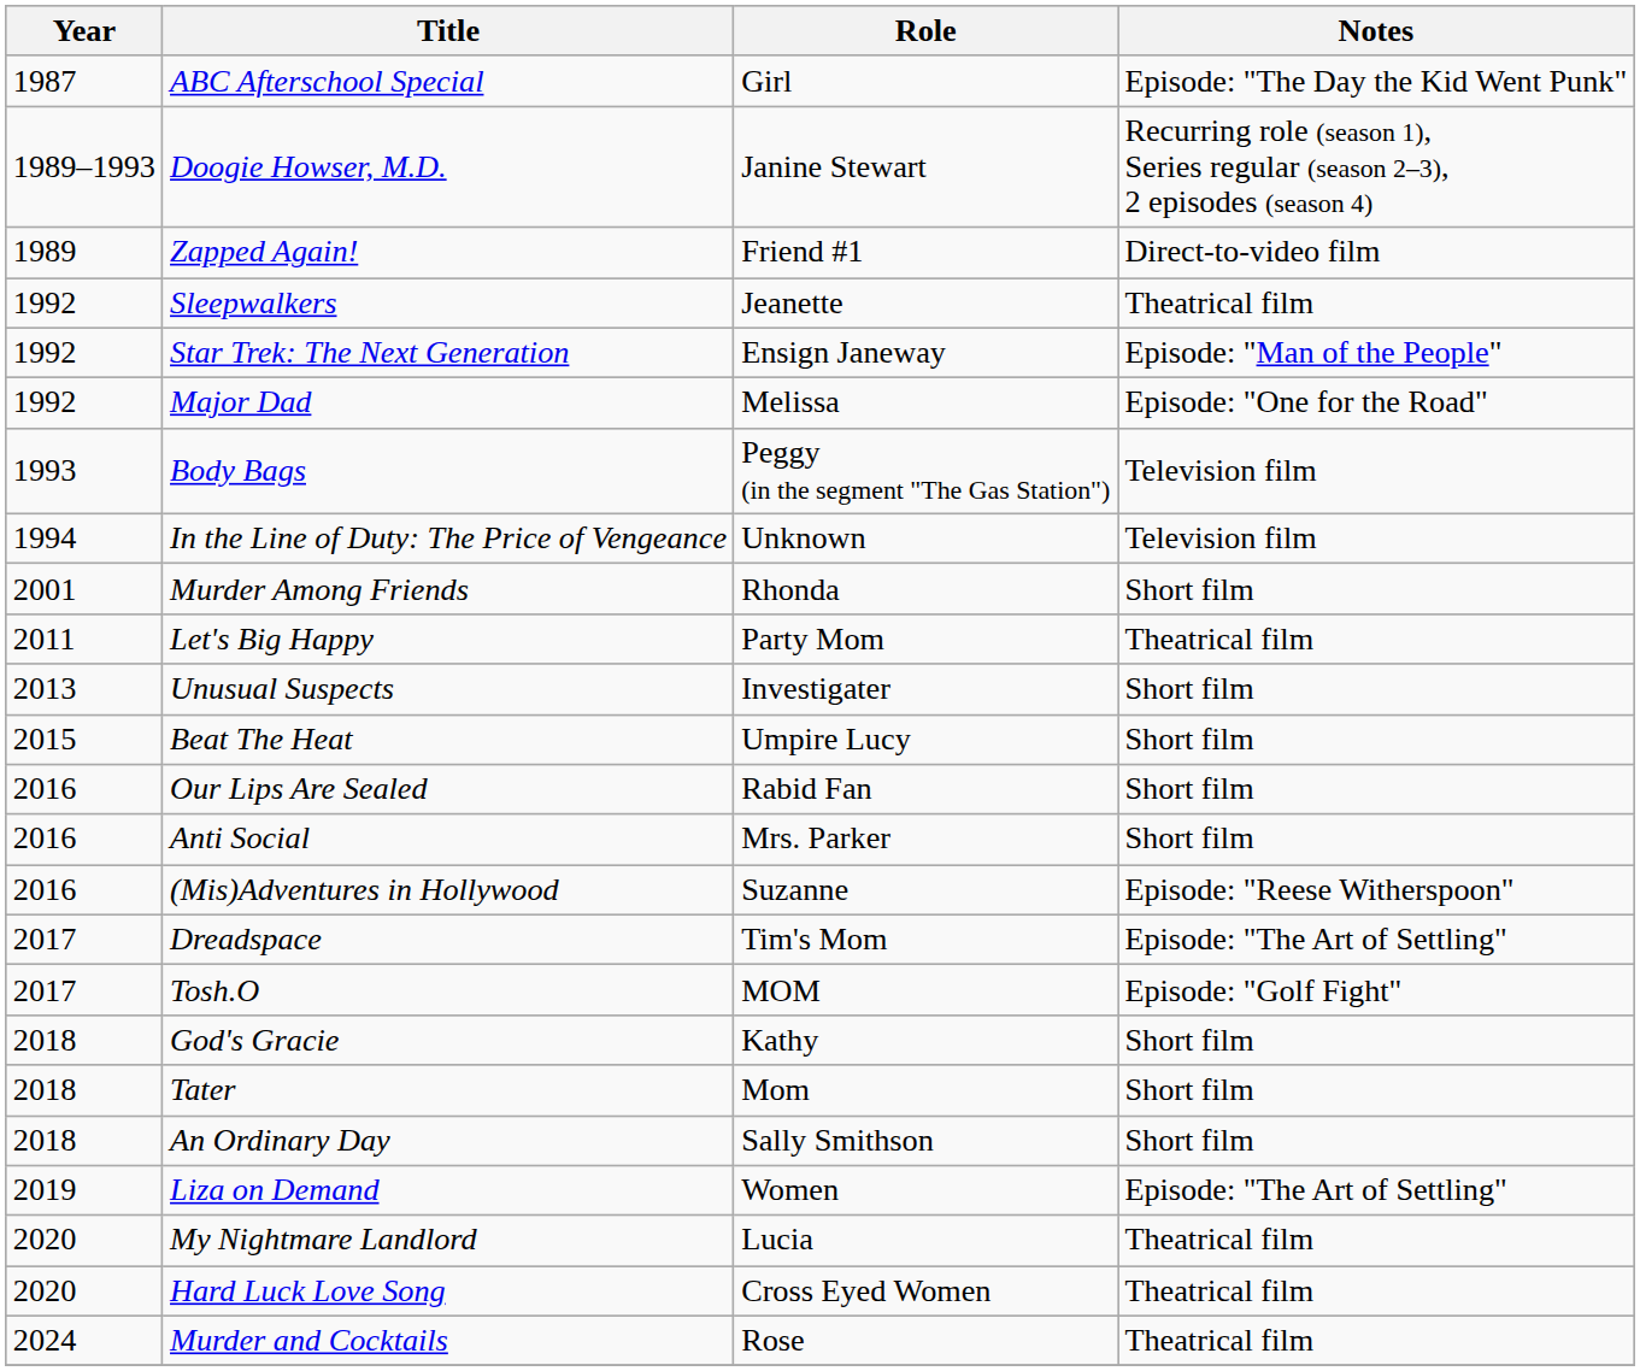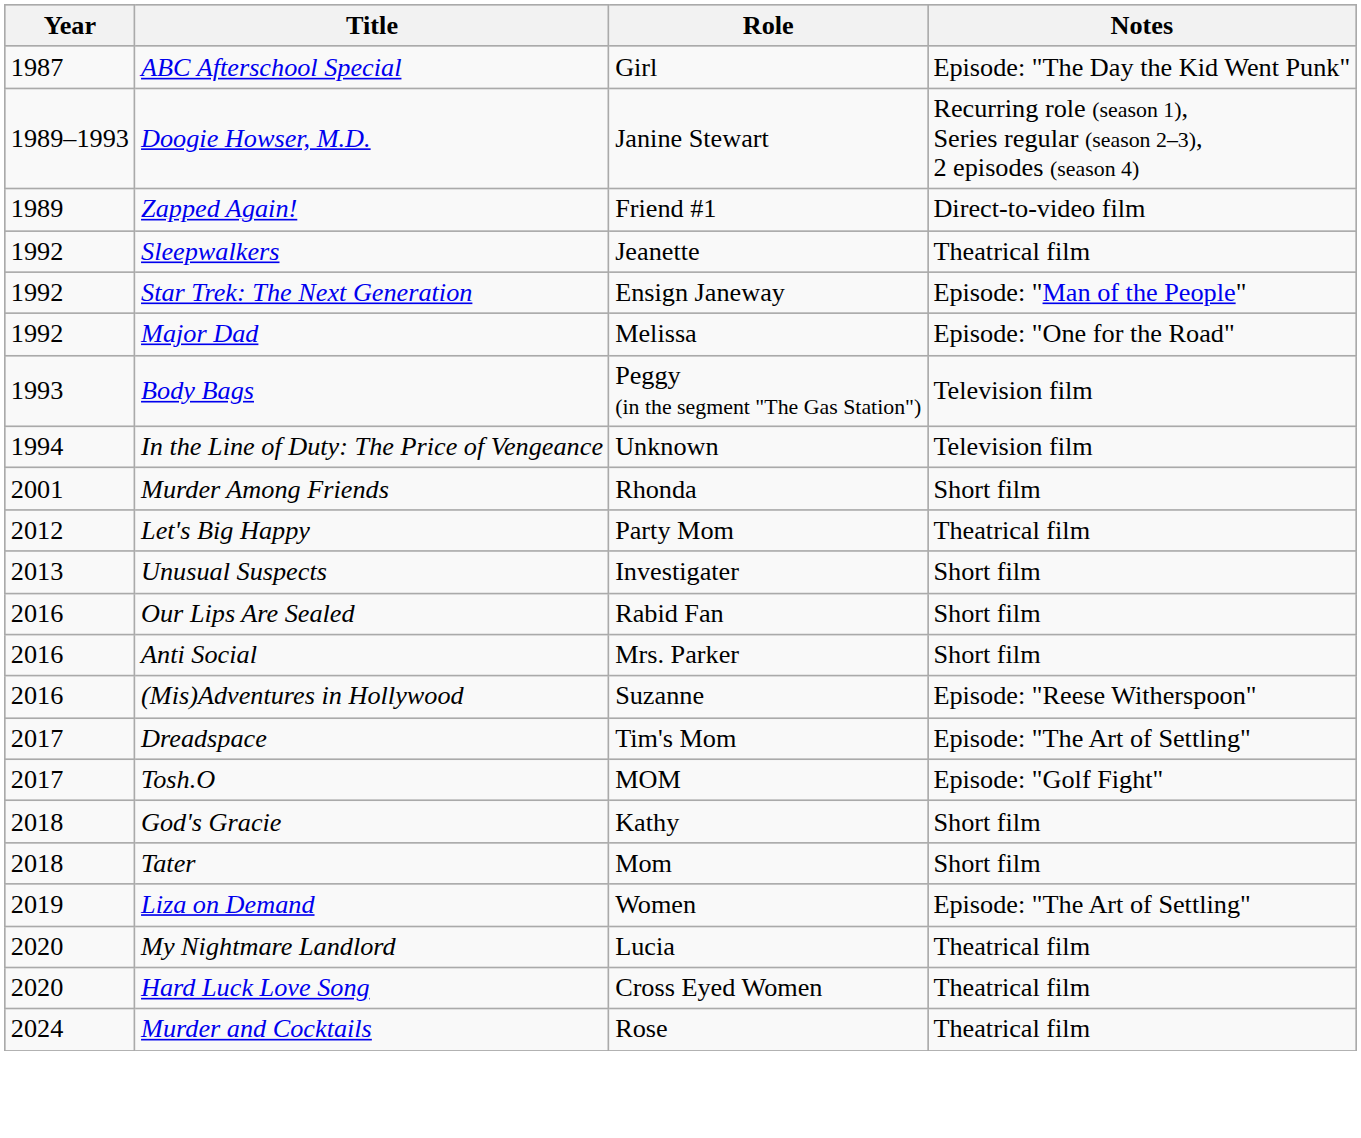 <table class="wikitable">
 <tr>
 <th>Year</th>
 <th>Title</th>
 <th>Role</th>
 <th>Notes</th>
 </tr>
 <tr>
 <td>1987</td>
 <td><em><a href='#'>ABC Afterschool Special</a></em></td>
 <td>Girl</td>
 <td>Episode: "The Day the Kid Went Punk"</td>
 </tr>
 <tr>
 <td>1989–1993</td>
 <td><em><a href='#'>Doogie Howser, M.D.</a></em></td>
 <td>Janine Stewart</td>
 <td>Recurring role <small>(season 1)</small>,<br>Series regular <small>(season 2–3)</small>,<br>2 episodes  <small>(season 4)</small></td>
 </tr>
 <tr>
 <td>1989</td>
 <td><em><a href='#'>Zapped Again!</a></em></td>
 <td>Friend #1</td>
 <td>Direct-to-video film</td>
 </tr>
 <tr>
 <td>1992</td>
 <td><em><a href='#'>Sleepwalkers</a></em></td>
 <td>Jeanette</td>
 <td>Theatrical film</td>
 </tr>
 <tr>
 <td>1992</td>
 <td><em><a href='#'>Star Trek: The Next Generation</a></em></td>
 <td>Ensign Janeway</td>
 <td>Episode: "<a href='#'>Man of the People</a>"</td>
 </tr>
 <tr>
 <td>1992</td>
 <td><em><a href='#'>Major Dad</a></em></td>
 <td>Melissa</td>
 <td>Episode: "One for the Road"</td>
 </tr>
 <tr>
 <td>1993</td>
 <td><em><a href='#'>Body Bags</a></em></td>
 <td>Peggy<br><small>(in the segment "The Gas Station")</small></td>
 <td>Television film</td>
 </tr>
 <tr>
 <td>1994</td>
 <td><em>In the Line of Duty: The Price of Vengeance</em></td>
 <td>Unknown</td>
 <td>Television film</td>
 </tr>
 <tr>
 <td>2001</td>
 <td><em>Murder Among Friends</em></td>
 <td>Rhonda</td>
 <td>Short film</td>
 </tr>
 <tr>
-<td>2011</td>
+<td>2012</td>
 <td><em>Let's Big Happy</em></td>
 <td>Party Mom</td>
 <td>Theatrical film</td>
 </tr>
 <tr>
 <td>2013</td>
 <td><em>Unusual Suspects</em></td>
 <td>Investigater</td>
-<td>Short film</td>
-</tr>
-<tr>
-<td>2015</td>
-<td><em>Beat The Heat</em></td>
-<td>Umpire Lucy</td>
 <td>Short film</td>
 </tr>
 <tr>
 <td>2016</td>
 <td><em>Our Lips Are Sealed</em></td>
 <td>Rabid Fan</td>
 <td>Short film</td>
 </tr>
 <tr>
 <td>2016</td>
 <td><em>Anti Social</em></td>
 <td>Mrs. Parker</td>
 <td>Short film</td>
 </tr>
 <tr>
 <td>2016</td>
 <td><em>(Mis)Adventures in Hollywood</em></td>
 <td>Suzanne</td>
 <td>Episode: "Reese Witherspoon"</td>
 </tr>
 <tr>
 <td>2017</td>
 <td><em>Dreadspace</em></td>
 <td>Tim's Mom</td>
 <td>Episode: "The Art of Settling"</td>
 </tr>
 <tr>
 <td>2017</td>
 <td><em>Tosh.O</em></td>
 <td>MOM</td>
 <td>Episode: "Golf Fight"</td>
 </tr>
 <tr>
 <td>2018</td>
 <td><em>God's Gracie</em></td>
 <td>Kathy</td>
 <td>Short film</td>
 </tr>
 <tr>
 <td>2018</td>
 <td><em>Tater</em></td>
 <td>Mom</td>
 <td>Short film</td>
 </tr>
 <tr>
-<td>2018</td>
-<td><em>An Ordinary Day</em></td>
-<td>Sally Smithson</td>
-<td>Short film</td>
-</tr>
-<tr>
 <td>2019</td>
 <td><em><a href='#'>Liza on Demand</a></em></td>
 <td>Women</td>
 <td>Episode: "The Art of Settling"</td>
 </tr>
 <tr>
 <td>2020</td>
 <td><em>My Nightmare Landlord</em></td>
 <td>Lucia</td>
 <td>Theatrical film</td>
 </tr>
 <tr>
 <td>2020</td>
 <td><em><a href='#'>Hard Luck Love Song</a></em></td>
 <td>Cross Eyed Women</td>
 <td>Theatrical film</td>
 </tr>
 <tr>
 <td>2024</td>
 <td><em><a href='#'>Murder and Cocktails</a></em></td>
 <td>Rose</td>
 <td>Theatrical film</td>
 </tr>
 <tr>
 </tr>
 </table>
